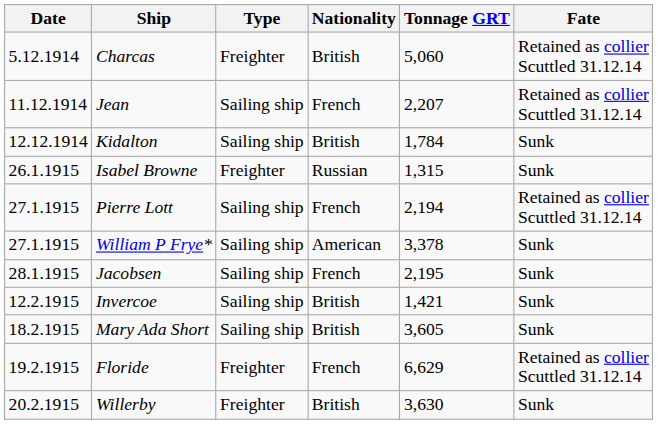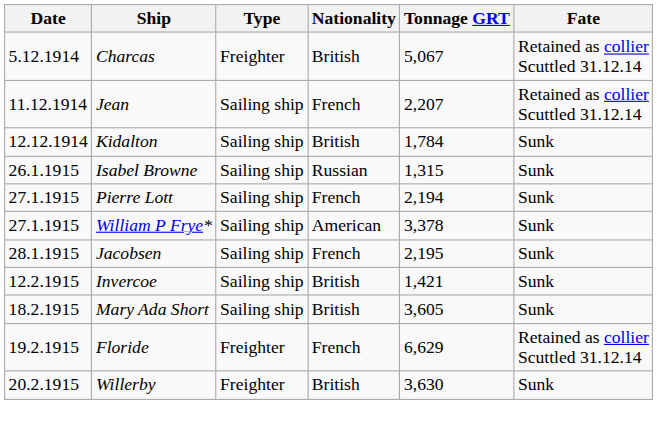 <table class="wikitable">
 <tr>
 <th>Date</th>
 <th>Ship</th>
 <th>Type</th>
 <th>Nationality</th>
 <th>Tonnage <a href='#'>GRT</a></th>
 <th>Fate</th>
 </tr>
 <tr>
 <td>5.12.1914</td>
 <td><em>Charcas</em></td>
 <td>Freighter</td>
 <td>British</td>
-<td>5,060</td>
+<td>5,067</td>
 <td>Retained as <a href='#'>collier</a><br> Scuttled 31.12.14</td>
 </tr>
 <tr>
 <td>11.12.1914</td>
 <td><em>Jean</em></td>
 <td>Sailing ship</td>
 <td>French</td>
 <td>2,207</td>
 <td>Retained as <a href='#'>collier</a><br> Scuttled 31.12.14</td>
 </tr>
 <tr>
 <td>12.12.1914</td>
 <td><em>Kidalton</em></td>
 <td>Sailing ship</td>
 <td>British</td>
 <td>1,784</td>
 <td>Sunk</td>
 </tr>
 <tr>
 <td>26.1.1915</td>
 <td><em>Isabel Browne</em></td>
-<td>Freighter</td>
+<td>Sailing ship</td>
 <td>Russian</td>
 <td>1,315</td>
 <td>Sunk</td>
 </tr>
 <tr>
 <td>27.1.1915</td>
 <td><em>Pierre Lott</em></td>
 <td>Sailing ship</td>
 <td>French</td>
 <td>2,194</td>
-<td>Retained as <a href='#'>collier</a><br> Scuttled 31.12.14</td>
+<td>Sunk</td>
 </tr>
 <tr>
 <td>27.1.1915</td>
 <td><em><a href='#'>William P Frye</a>*</em></td>
 <td>Sailing ship</td>
 <td>American</td>
 <td>3,378</td>
 <td>Sunk</td>
 </tr>
 <tr>
 <td>28.1.1915</td>
 <td><em>Jacobsen</em></td>
 <td>Sailing ship</td>
 <td>French</td>
 <td>2,195</td>
 <td>Sunk</td>
 </tr>
 <tr>
 <td>12.2.1915</td>
 <td><em>Invercoe</em></td>
 <td>Sailing ship</td>
 <td>British</td>
 <td>1,421</td>
 <td>Sunk</td>
 </tr>
 <tr>
 <td>18.2.1915</td>
 <td><em>Mary Ada Short</em></td>
 <td>Sailing ship</td>
 <td>British</td>
 <td>3,605</td>
 <td>Sunk</td>
 </tr>
 <tr>
 <td>19.2.1915</td>
 <td><em>Floride</em></td>
 <td>Freighter</td>
 <td>French</td>
 <td>6,629</td>
 <td>Retained as <a href='#'>collier</a><br> Scuttled 31.12.14</td>
 </tr>
 <tr>
 <td>20.2.1915</td>
 <td><em>Willerby</em></td>
 <td>Freighter</td>
 <td>British</td>
 <td>3,630</td>
 <td>Sunk</td>
 </tr>
 </table>
